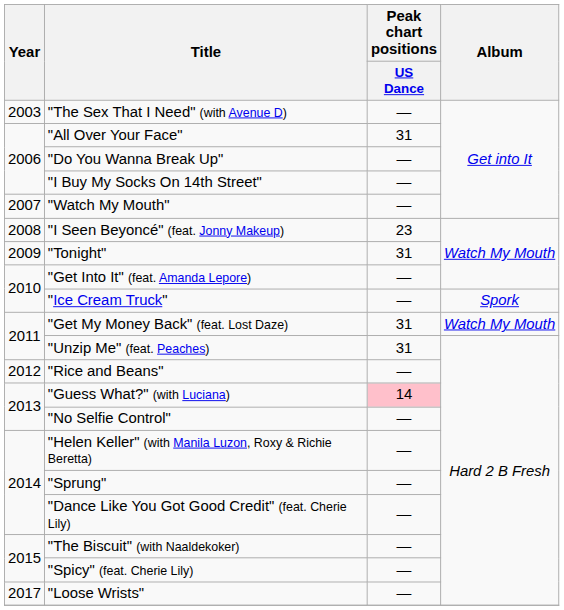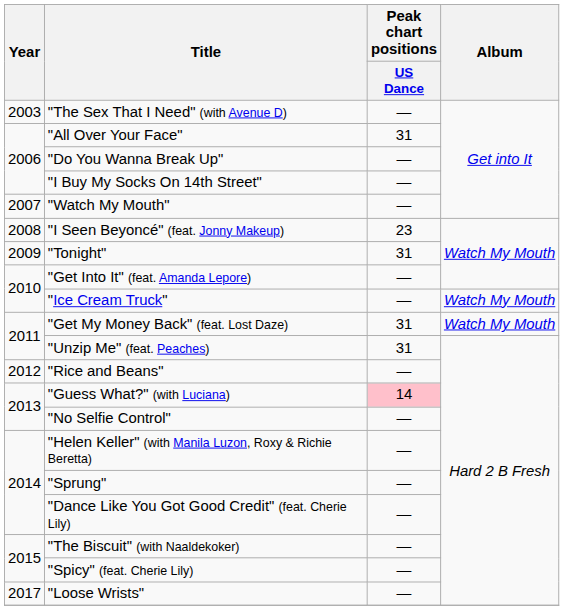 <table class="wikitable">
 <tr>
 <th rowspan=2 style="width:20px">Year</th>
 <th style="width:340px" rowspan=2>Title</th>
 <th>Peak chart positions</th>
 <th style="text-align:center" rowspan=2>Album</th>
 </tr>
 <tr style="line-height:1.2">
 <th style="width:3em;font-size:90%"><a href='#'>US<br>Dance</a><br></th>
 </tr>
 <tr>
 <td style="text-align:center">2003</td>
 <td>"The Sex That I Need" <small>(with <a href='#'>Avenue D</a>)</small></td>
 <td style="text-align:center">—</td>
 <td style="text-align:center" rowspan=5><em><a href='#'>Get into It</a></em></td>
 </tr>
 <tr>
 <td style="text-align:center" rowspan=3>2006</td>
 <td>"All Over Your Face"</td>
 <td style="text-align:center">31</td>
 </tr>
 <tr>
 <td>"Do You Wanna Break Up"</td>
 <td style="text-align:center">—</td>
 </tr>
 <tr>
 <td>"I Buy My Socks On 14th Street"</td>
 <td style="text-align:center">—</td>
 </tr>
 <tr>
 <td style="text-align:center">2007</td>
 <td>"Watch My Mouth"</td>
 <td style="text-align:center">—</td>
 </tr>
 <tr>
 <td style="text-align:center">2008</td>
 <td>"I Seen Beyoncé" <small>(feat. <a href='#'>Jonny Makeup</a>)</small></td>
 <td style="text-align:center">23</td>
 <td style="text-align:center" rowspan=3><em><a href='#'>Watch My Mouth</a></em></td>
 </tr>
 <tr>
 <td style="text-align:center">2009</td>
 <td>"Tonight"</td>
 <td style="text-align:center">31</td>
 </tr>
 <tr>
 <td style="text-align:center" rowspan=2>2010</td>
 <td>"Get Into It" <small>(feat. <a href='#'>Amanda Lepore</a>)</small></td>
 <td style="text-align:center">—</td>
 </tr>
 <tr>
 <td>"<a href='#'>Ice Cream Truck</a>"</td>
 <td style="text-align:center">—</td>
-<td style="text-align:center" rowspan=a><em><a href='#'>Spork</a></em></td>
+<td style="text-align:center" rowspan=1><em><a href='#'>Watch My Mouth</a></em></td>
 </tr>
 <tr>
 <td style="text-align:center" rowspan=2>2011</td>
 <td>"Get My Money Back" <small>(feat. Lost Daze)</small></td>
 <td style="text-align:center">31</td>
 <td style="text-align:center" rowspan=1><em><a href='#'>Watch My Mouth</a></em></td>
 </tr>
 <tr>
 <td>"Unzip Me" <small>(feat. <a href='#'>Peaches</a>)</small></td>
 <td style="text-align:center">31</td>
 <td style="text-align:center" rowspan=10><em>Hard 2 B Fresh</em></td>
 </tr>
 <tr>
 <td style="text-align:center">2012</td>
 <td>"Rice and Beans"</td>
 <td style="text-align:center">—</td>
 </tr>
 <tr>
 <td style="text-align:center" rowspan=2>2013</td>
 <td>"Guess What?" <small>(with <a href='#'>Luciana</a>)</small></td>
 <td style="background: pink; text-align:center">14</td>
 </tr>
 <tr>
 <td>"No Selfie Control"</td>
 <td style="text-align:center">—</td>
 </tr>
 <tr>
 <td style="text-align:center" rowspan=3>2014</td>
 <td>"Helen Keller" <small>(with <a href='#'>Manila Luzon</a>, Roxy & Richie Beretta)</small></td>
 <td style="text-align:center">—</td>
 </tr>
 <tr>
 <td>"Sprung"</td>
 <td style="text-align:center">—</td>
 </tr>
 <tr>
 <td>"Dance Like You Got Good Credit" <small>(feat. Cherie Lily)</small></td>
 <td style="text-align:center">—</td>
 </tr>
 <tr>
 <td style="text-align:center" rowspan=2>2015</td>
 <td>"The Biscuit" <small>(with Naaldekoker)</small></td>
 <td style="text-align:center">—</td>
 </tr>
 <tr>
 <td>"Spicy" <small>(feat. Cherie Lily)</small></td>
 <td style="text-align:center">—</td>
 </tr>
 <tr>
 <td style="text-align:center">2017</td>
 <td>"Loose Wrists"</td>
 <td style="text-align:center">—</td>
 </tr>
 <tr>
 </tr>
 </table>
